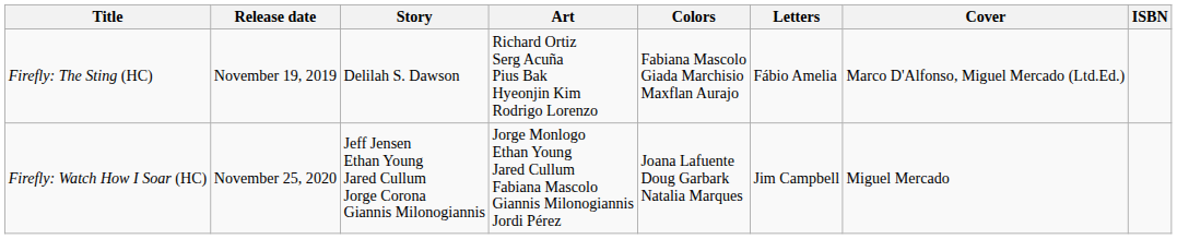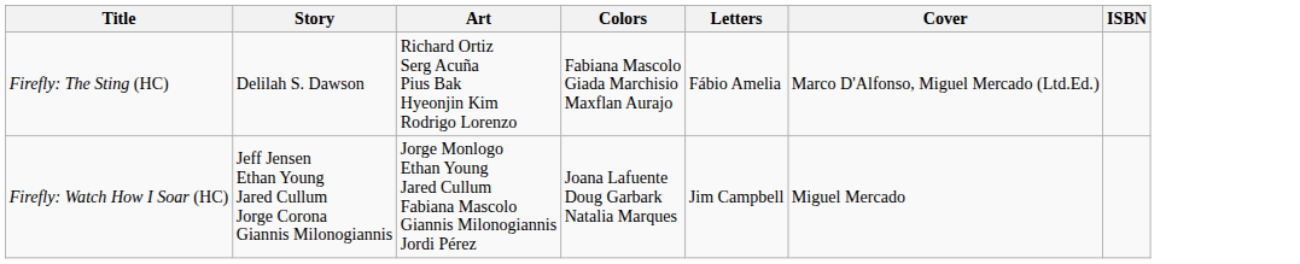 <table class="wikitable mw-collapsible">
 <tr>
 <th>Title</th>
-<th>Release date</th>
 <th>Story</th>
 <th>Art</th>
 <th>Colors</th>
 <th>Letters</th>
 <th>Cover</th>
 <th>ISBN</th>
 </tr>
 <tr>
 <td><em>Firefly: The Sting</em> (HC)</td>
-<td>November 19, 2019</td>
 <td>Delilah S. Dawson</td>
 <td>Richard Ortiz<br>Serg Acuña<br>Pius Bak<br>Hyeonjin Kim<br>Rodrigo Lorenzo</td>
 <td style="white-space: nowrap;">Fabiana Mascolo<br>Giada Marchisio<br>Maxflan Aurajo</td>
 <td>Fábio Amelia</td>
 <td>Marco D'Alfonso, Miguel Mercado (Ltd.Ed.)</td>
 <td></td>
 </tr>
 <tr>
 <td><em>Firefly: Watch How I Soar</em> (HC)</td>
-<td>November 25, 2020</td>
 <td style="white-space: nowrap;">Jeff Jensen<br>Ethan Young<br>Jared Cullum<br>Jorge Corona<br>Giannis Milonogiannis</td>
 <td style="white-space: nowrap;">Jorge Monlogo<br>Ethan Young<br>Jared Cullum<br>Fabiana Mascolo<br>Giannis Milonogiannis<br>Jordi Pérez</td>
 <td>Joana Lafuente<br>Doug Garbark<br>Natalia Marques</td>
 <td>Jim Campbell</td>
 <td>Miguel Mercado</td>
 <td></td>
 </tr>
 </table>
